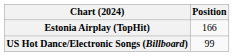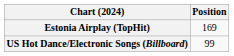 <table class="wikitable sortable plainrowheaders" style="text-align:center">
 <tr>
 <th scope="col">Chart (2024)</th>
 <th scope="col">Position</th>
 </tr>
 <tr>
 <th scope="row">Estonia Airplay (TopHit)</th>
-<td>166</td>
+<td>169</td>
 </tr>
 <tr>
 <th scope="row">US Hot Dance/Electronic Songs (<em>Billboard</em>)</th>
 <td>99</td>
 </tr>
 </table>
